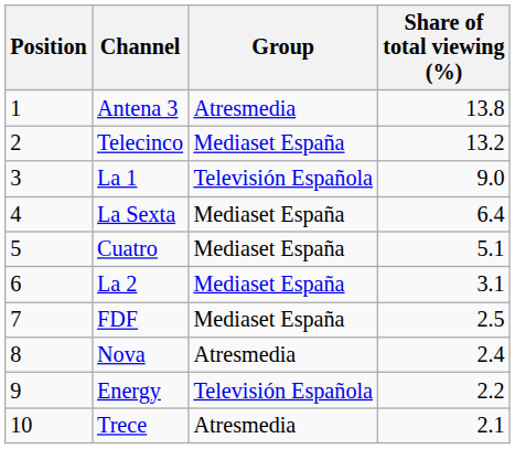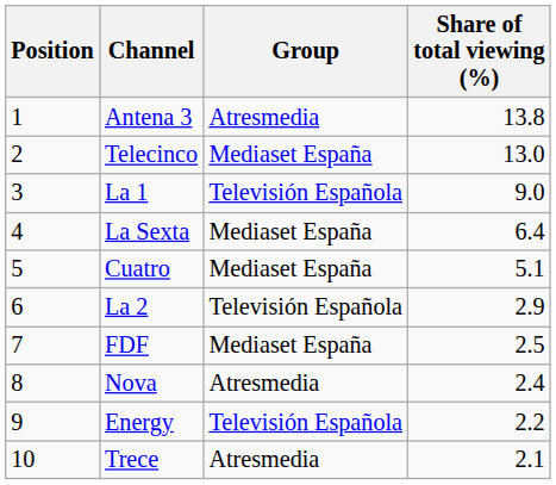 <table class="wikitable sortable" style="font-size: 100%">
 <tr>
 <th>Position</th>
 <th>Channel</th>
 <th>Group</th>
 <th>Share of<br>total viewing<br>(%)</th>
 </tr>
 <tr>
 <td>1</td>
 <td><a href='#'>Antena 3</a></td>
 <td><a href='#'>Atresmedia</a></td>
 <td align = "right">13.8</td>
 </tr>
 <tr>
 <td>2</td>
 <td><a href='#'>Telecinco</a></td>
 <td><a href='#'>Mediaset España</a></td>
-<td align = "right">13.2</td>
+<td align = "right">13.0</td>
 </tr>
 <tr>
 <td>3</td>
 <td><a href='#'>La 1</a></td>
 <td><a href='#'>Televisión Española</a></td>
 <td align = "right">9.0</td>
 </tr>
 <tr>
 <td>4</td>
 <td><a href='#'>La Sexta</a></td>
 <td>Mediaset España</td>
 <td align = "right">6.4</td>
 </tr>
 <tr>
 <td>5</td>
 <td><a href='#'>Cuatro</a></td>
 <td>Mediaset España</td>
 <td align = "right">5.1</td>
 </tr>
 <tr>
 <td>6</td>
 <td><a href='#'>La 2</a></td>
-<td><a href='#'>Mediaset España</a></td>
-<td align = "right">3.1</td>
+<td>Televisión Española</td>
+<td align = "right">2.9</td>
 </tr>
 <tr>
 <td>7</td>
 <td><a href='#'>FDF</a></td>
 <td>Mediaset España</td>
 <td align = "right">2.5</td>
 </tr>
 <tr>
 <td>8</td>
 <td><a href='#'>Nova</a></td>
 <td>Atresmedia</td>
 <td align = "right">2.4</td>
 </tr>
 <tr>
 <td>9</td>
 <td><a href='#'>Energy</a></td>
 <td><a href='#'>Televisión Española</a></td>
 <td align = "right">2.2</td>
 </tr>
 <tr>
 <td>10</td>
 <td><a href='#'>Trece</a></td>
 <td>Atresmedia</td>
 <td align = "right">2.1</td>
 </tr>
 </table>
